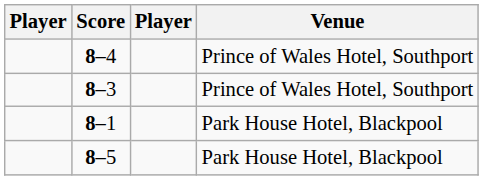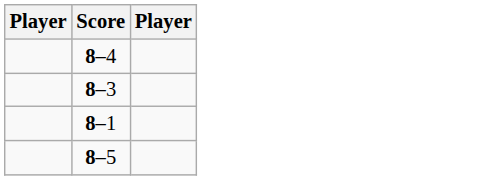 <table class="wikitable " style="font-size: 90%">
 <tr>
 <th>Player</th>
 <th>Score</th>
 <th>Player</th>
-<th>Venue</th>
 </tr>
 <tr>
 <td><strong></strong></td>
 <td align="center"><strong>8</strong>–4</td>
 <td></td>
-<td>Prince of Wales Hotel, Southport</td>
 </tr>
 <tr>
 <td><strong></strong></td>
 <td align="center"><strong>8</strong>–3</td>
 <td></td>
-<td>Prince of Wales Hotel, Southport</td>
 </tr>
 <tr>
 <td><strong></strong></td>
 <td align="center"><strong>8</strong>–1</td>
 <td></td>
-<td>Park House Hotel, Blackpool</td>
 </tr>
 <tr>
 <td><strong></strong></td>
 <td align="center"><strong>8</strong>–5</td>
 <td></td>
-<td>Park House Hotel, Blackpool</td>
 </tr>
 </table>
